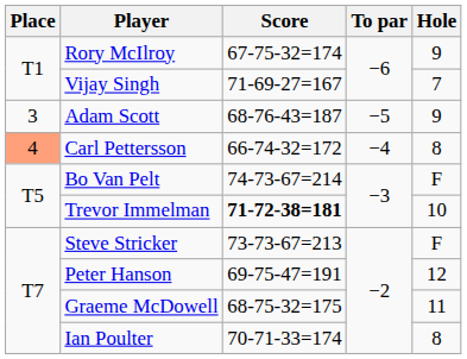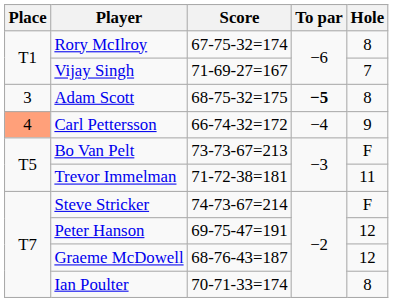 <table class="wikitable">
 <tr>
 <th>Place</th>
 <th>Player</th>
 <th>Score</th>
 <th>To par</th>
 <th>Hole</th>
 </tr>
 <tr>
 <td rowspan="2" align=center>T1</td>
 <td> <a href='#'>Rory McIlroy</a></td>
 <td>67-75-32=174</td>
 <td rowspan="2" align=center>−6</td>
-<td align=center>9</td>
+<td align=center>8</td>
 </tr>
 <tr>
 <td> <a href='#'>Vijay Singh</a></td>
 <td>71-69-27=167</td>
 <td align=center>7</td>
 </tr>
 <tr>
 <td align=center>3</td>
 <td> <a href='#'>Adam Scott</a></td>
-<td>68-76-43=187</td>
-<td align=center>−5</td>
-<td align=center>9</td>
+<td>68-75-32=175</td>
+<td align=center><strong>−5</strong></td>
+<td align=center>8</td>
 </tr>
 <tr>
 <td align=center style="background: lightsalmon;">4</td>
 <td> <a href='#'>Carl Pettersson</a></td>
 <td>66-74-32=172</td>
 <td align=center>−4</td>
-<td align=center>8</td>
+<td align=center>9</td>
 </tr>
 <tr>
 <td rowspan="2" align=center>T5</td>
 <td> <a href='#'>Bo Van Pelt</a></td>
-<td>74-73-67=214</td>
+<td>73-73-67=213</td>
 <td rowspan="2" align=center>−3</td>
 <td align=center>F</td>
 </tr>
 <tr>
 <td> <a href='#'>Trevor Immelman</a></td>
-<td><strong>71-72-38=181</strong></td>
-<td align=center>10</td>
+<td>71-72-38=181</td>
+<td align=center>11</td>
 </tr>
 <tr>
 <td rowspan="4" align=center>T7</td>
 <td> <a href='#'>Steve Stricker</a></td>
-<td>73-73-67=213</td>
+<td>74-73-67=214</td>
 <td rowspan="4" align=center>−2</td>
 <td align=center>F</td>
 </tr>
 <tr>
 <td> <a href='#'>Peter Hanson</a></td>
 <td>69-75-47=191</td>
 <td align=center>12</td>
 </tr>
 <tr>
 <td> <a href='#'>Graeme McDowell</a></td>
-<td>68-75-32=175</td>
-<td align=center>11</td>
+<td>68-76-43=187</td>
+<td align=center>12</td>
 </tr>
 <tr>
 <td> <a href='#'>Ian Poulter</a></td>
 <td>70-71-33=174</td>
 <td align=center>8</td>
 </tr>
 </table>
